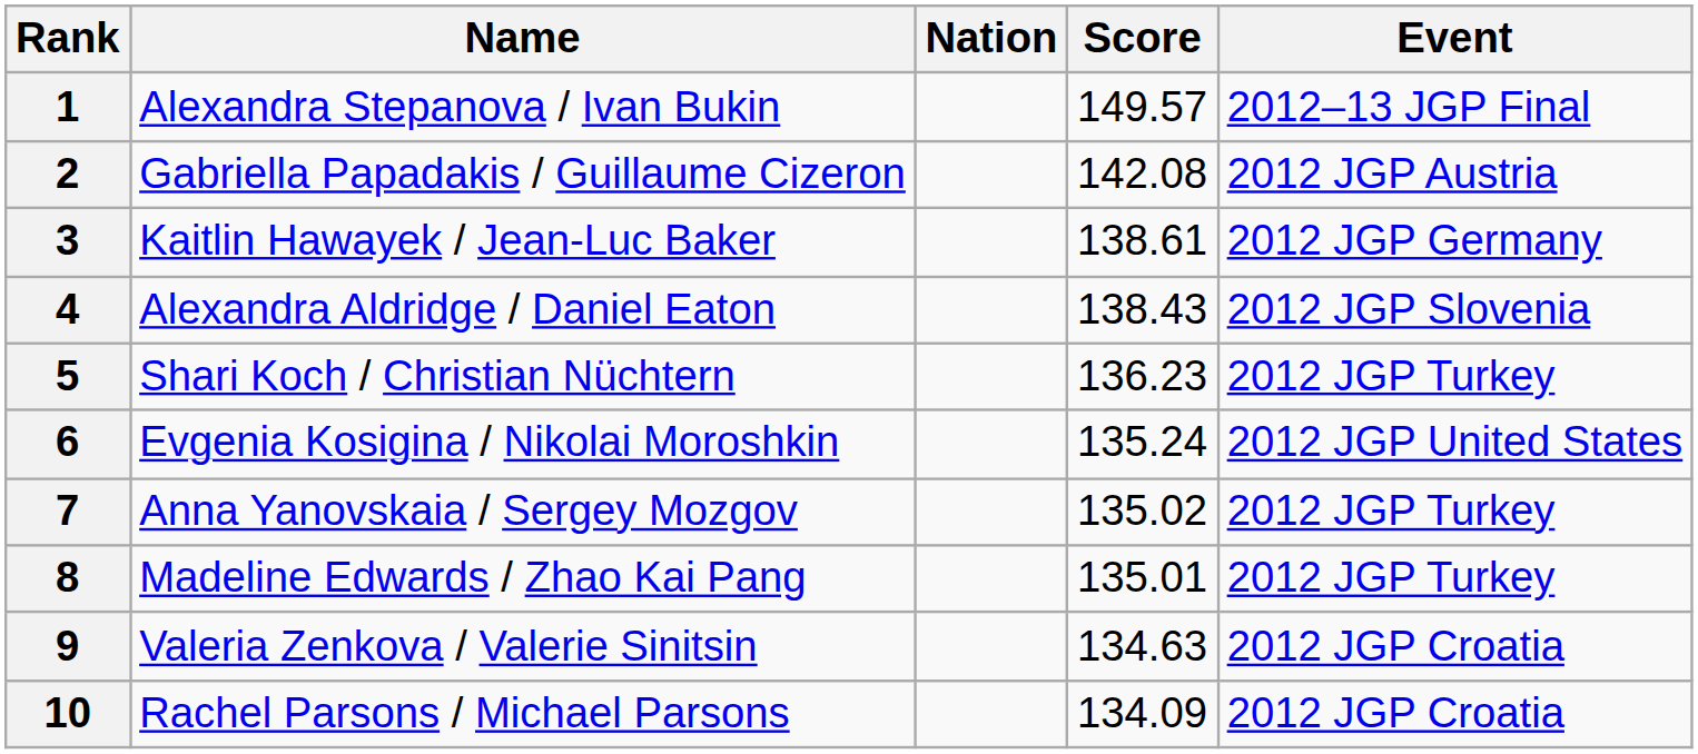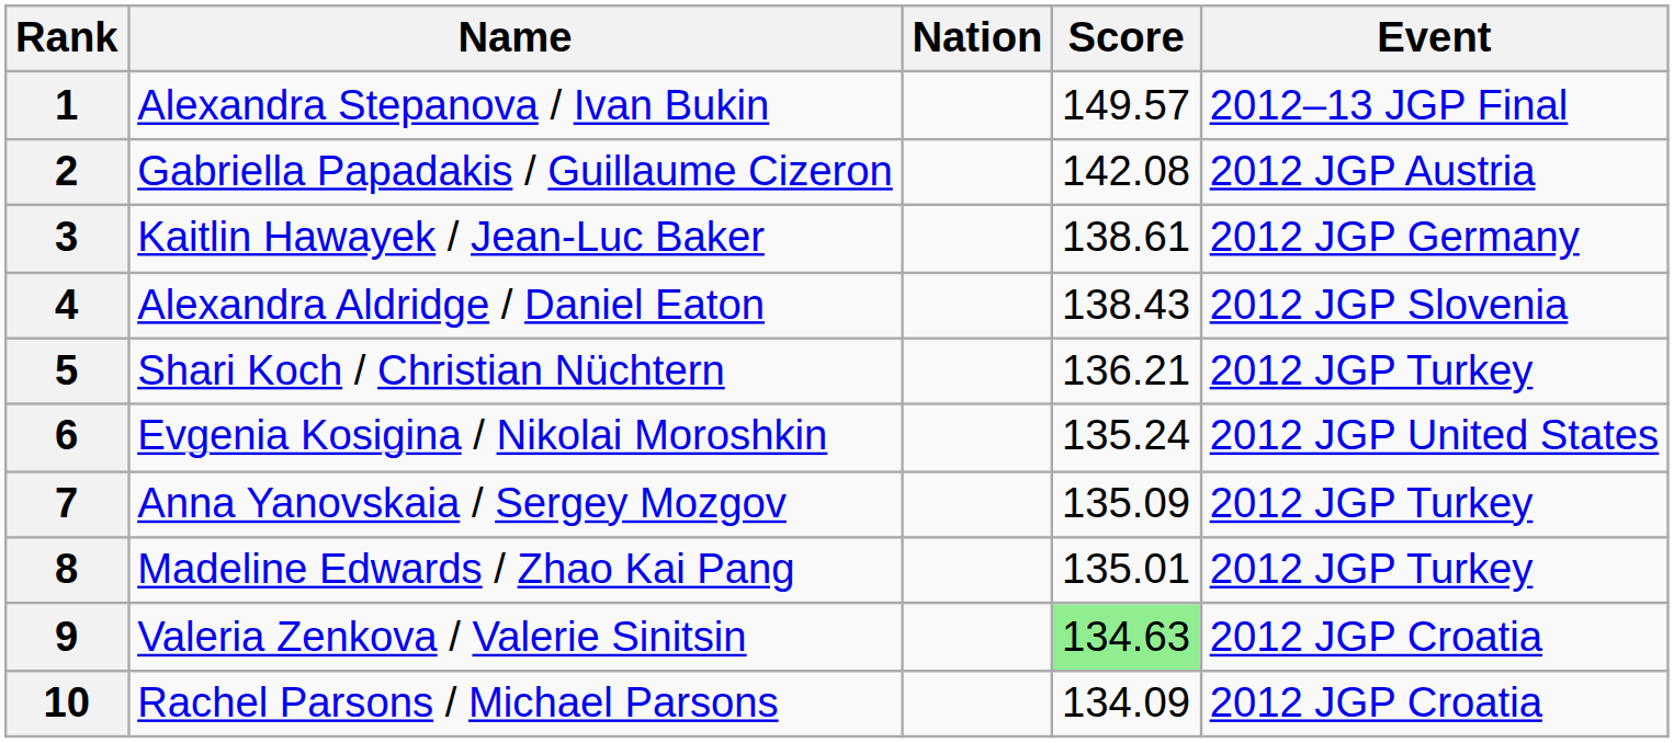 <table class="wikitable sortable">
 <tr>
 <th>Rank</th>
 <th>Name</th>
 <th>Nation</th>
 <th>Score</th>
 <th>Event</th>
 </tr>
 <tr>
 <th>1</th>
 <td><a href='#'>Alexandra Stepanova</a> / <a href='#'>Ivan Bukin</a></td>
 <td></td>
 <td align=center>149.57</td>
 <td><a href='#'>2012–13 JGP Final</a></td>
 </tr>
 <tr>
 <th>2</th>
 <td><a href='#'>Gabriella Papadakis</a> / <a href='#'>Guillaume Cizeron</a></td>
 <td></td>
 <td align=center>142.08</td>
 <td><a href='#'>2012 JGP Austria</a></td>
 </tr>
 <tr>
 <th>3</th>
 <td><a href='#'>Kaitlin Hawayek</a> / <a href='#'>Jean-Luc Baker</a></td>
 <td></td>
 <td align=center>138.61</td>
 <td><a href='#'>2012 JGP Germany</a></td>
 </tr>
 <tr>
 <th>4</th>
 <td><a href='#'>Alexandra Aldridge</a> / <a href='#'>Daniel Eaton</a></td>
 <td></td>
 <td align=center>138.43</td>
 <td><a href='#'>2012 JGP Slovenia</a></td>
 </tr>
 <tr>
 <th>5</th>
 <td><a href='#'>Shari Koch</a> / <a href='#'>Christian Nüchtern</a></td>
 <td></td>
-<td align=center>136.23</td>
+<td align=center>136.21</td>
 <td><a href='#'>2012 JGP Turkey</a></td>
 </tr>
 <tr>
 <th>6</th>
 <td><a href='#'>Evgenia Kosigina</a> / <a href='#'>Nikolai Moroshkin</a></td>
 <td></td>
 <td align=center>135.24</td>
 <td><a href='#'>2012 JGP United States</a></td>
 </tr>
 <tr>
 <th>7</th>
 <td><a href='#'>Anna Yanovskaia</a> / <a href='#'>Sergey Mozgov</a></td>
 <td></td>
-<td align=center>135.02</td>
+<td align=center>135.09</td>
 <td><a href='#'>2012 JGP Turkey</a></td>
 </tr>
 <tr>
 <th>8</th>
 <td><a href='#'>Madeline Edwards</a> / <a href='#'>Zhao Kai Pang</a></td>
 <td></td>
 <td align=center>135.01</td>
 <td><a href='#'>2012 JGP Turkey</a></td>
 </tr>
 <tr>
 <th>9</th>
 <td><a href='#'>Valeria Zenkova</a> / <a href='#'>Valerie Sinitsin</a></td>
 <td></td>
-<td align=center>134.63</td>
+<td align=center style="background: lightgreen;">134.63</td>
 <td><a href='#'>2012 JGP Croatia</a></td>
 </tr>
 <tr>
 <th>10</th>
 <td><a href='#'>Rachel Parsons</a> / <a href='#'>Michael Parsons</a></td>
 <td></td>
 <td align=center>134.09</td>
 <td><a href='#'>2012 JGP Croatia</a></td>
 </tr>
 </table>
